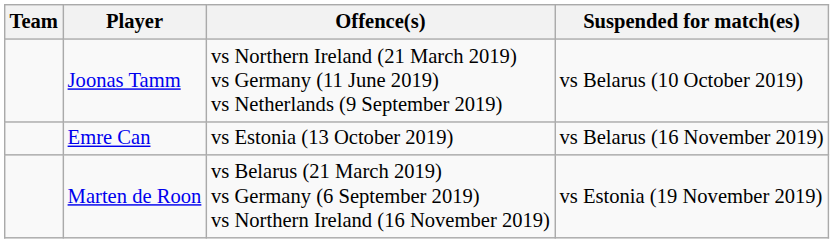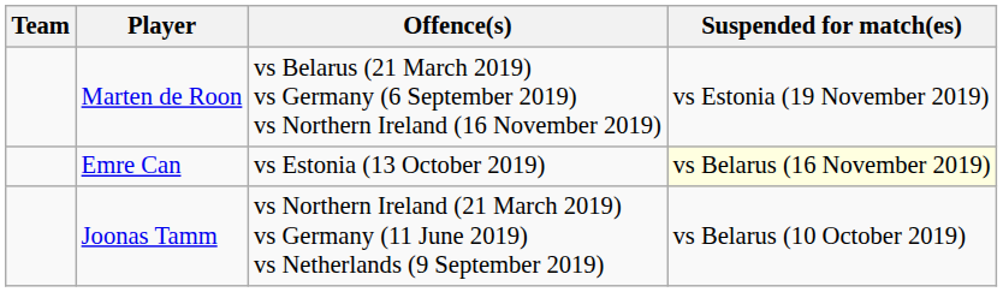 <table class="wikitable" style="font-size:90%">
 <tr>
 <th>Team</th>
 <th>Player</th>
 <th>Offence(s)</th>
 <th>Suspended for match(es)</th>
 </tr>
 <tr>
 <td></td>
-<td><a href='#'>Joonas Tamm</a></td>
-<td> vs Northern Ireland (21 March 2019)<br> vs Germany (11 June 2019)<br> vs Netherlands (9 September 2019)</td>
-<td>vs Belarus (10 October 2019)</td>
+<td><a href='#'>Marten de Roon</a></td>
+<td> vs Belarus (21 March 2019)<br> vs Germany (6 September 2019)<br> vs Northern Ireland (16 November 2019)</td>
+<td>vs Estonia (19 November 2019)</td>
 </tr>
 <tr>
 <td></td>
 <td><a href='#'>Emre Can</a></td>
 <td> vs Estonia (13 October 2019)</td>
-<td>vs Belarus (16 November 2019)</td>
+<td style="background: lightyellow;">vs Belarus (16 November 2019)</td>
 </tr>
 <tr>
 <td></td>
-<td><a href='#'>Marten de Roon</a></td>
-<td> vs Belarus (21 March 2019)<br> vs Germany (6 September 2019)<br> vs Northern Ireland (16 November 2019)</td>
-<td>vs Estonia (19 November 2019)</td>
+<td><a href='#'>Joonas Tamm</a></td>
+<td> vs Northern Ireland (21 March 2019)<br> vs Germany (11 June 2019)<br> vs Netherlands (9 September 2019)</td>
+<td>vs Belarus (10 October 2019)</td>
 </tr>
 </table>
